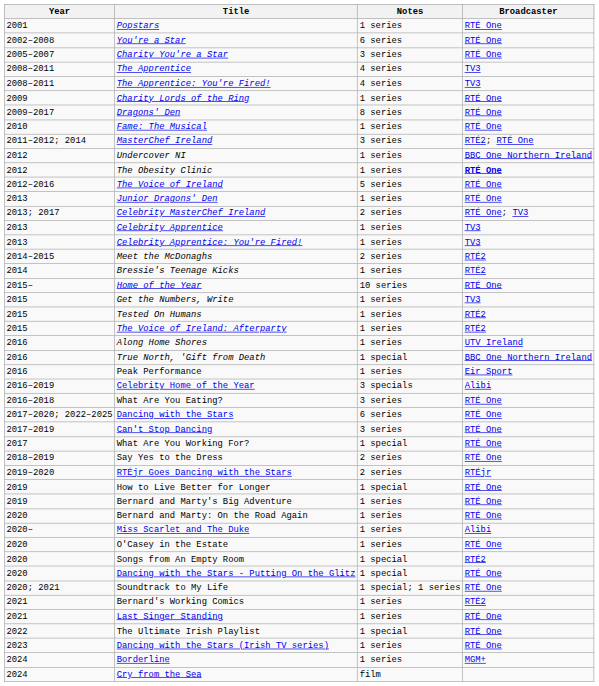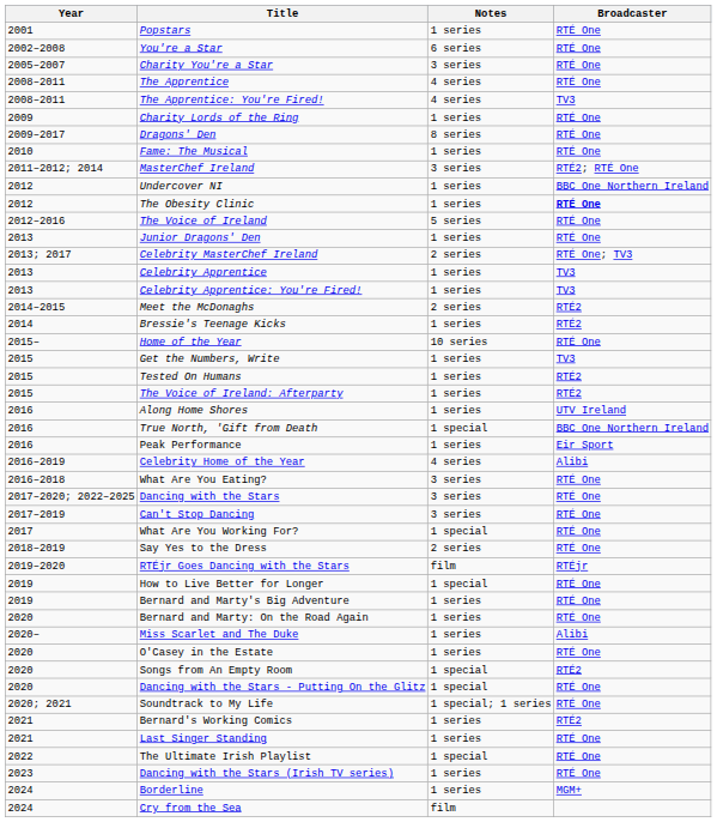 <table class="wikitable">
 <tr style="background:#b0c4de; text-align:center;">
 <th>Year</th>
 <th>Title</th>
 <th>Notes</th>
 <th>Broadcaster</th>
 </tr>
 <tr>
 <td>2001</td>
 <td><a href='#'><em>Popstars</em></a></td>
 <td>1 series</td>
 <td><a href='#'>RTÉ One</a></td>
 </tr>
 <tr>
 <td>2002–2008</td>
 <td><em><a href='#'>You're a Star</a></em></td>
 <td>6 series</td>
 <td><a href='#'>RTÉ One</a></td>
 </tr>
 <tr>
 <td>2005–2007</td>
 <td><em><a href='#'>Charity You're a Star</a></em></td>
 <td>3 series</td>
 <td><a href='#'>RTÉ One</a></td>
 </tr>
 <tr>
 <td>2008–2011</td>
 <td><a href='#'><em>The Apprentice</em></a></td>
 <td>4 series</td>
-<td><a href='#'>TV3</a></td>
+<td><a href='#'>RTÉ One</a></td>
 </tr>
 <tr>
 <td>2008–2011</td>
 <td><a href='#'><em>The Apprentice: You're Fired!</em></a></td>
 <td>4 series</td>
 <td><a href='#'>TV3</a></td>
 </tr>
 <tr>
 <td>2009</td>
 <td><em><a href='#'>Charity Lords of the Ring</a></em></td>
 <td>1 series</td>
 <td><a href='#'>RTÉ One</a></td>
 </tr>
 <tr>
 <td>2009–2017</td>
 <td><a href='#'><em>Dragons' Den</em></a></td>
 <td>8 series</td>
 <td><a href='#'>RTÉ One</a></td>
 </tr>
 <tr>
 <td>2010</td>
 <td><a href='#'><em>Fame: The Musical</em></a></td>
 <td>1 series</td>
 <td><a href='#'>RTÉ One</a></td>
 </tr>
 <tr>
 <td>2011–2012; 2014</td>
 <td><em><a href='#'>MasterChef Ireland</a></em></td>
 <td>3 series</td>
 <td><a href='#'>RTÉ2</a>; <a href='#'>RTÉ One</a></td>
 </tr>
 <tr>
 <td>2012</td>
 <td><em>Undercover NI</em></td>
 <td>1 series</td>
 <td><a href='#'>BBC One Northern Ireland</a></td>
 </tr>
 <tr>
 <td>2012</td>
 <td><em>The Obesity Clinic</em></td>
 <td>1 series</td>
 <td><strong><a href='#'>RTÉ One</a></strong></td>
 </tr>
 <tr>
 <td>2012–2016</td>
 <td><em><a href='#'>The Voice of Ireland</a></em></td>
 <td>5 series</td>
 <td><a href='#'>RTÉ One</a></td>
 </tr>
 <tr>
 <td>2013</td>
 <td><a href='#'><em>Junior Dragons' Den</em></a></td>
 <td>1 series</td>
 <td><a href='#'>RTÉ One</a></td>
 </tr>
 <tr>
 <td>2013; 2017</td>
 <td><a href='#'><em>Celebrity MasterChef Ireland</em></a></td>
 <td>2 series</td>
 <td><a href='#'>RTÉ One</a>; <a href='#'>TV3</a></td>
 </tr>
 <tr>
 <td>2013</td>
 <td><em><a href='#'>Celebrity Apprentice</a></em></td>
 <td>1 series</td>
 <td><a href='#'>TV3</a></td>
 </tr>
 <tr>
 <td>2013</td>
 <td><a href='#'><em>Celebrity Apprentice: You're Fired!</em></a></td>
 <td>1 series</td>
 <td><a href='#'>TV3</a></td>
 </tr>
 <tr>
 <td>2014–2015</td>
 <td><em>Meet the McDonaghs</em></td>
 <td>2 series</td>
 <td><a href='#'>RTÉ2</a></td>
 </tr>
 <tr>
 <td>2014</td>
 <td><em>Bressie's Teenage Kicks</em></td>
 <td>1 series</td>
 <td><a href='#'>RTÉ2</a></td>
 </tr>
 <tr>
 <td>2015–</td>
 <td><em><a href='#'>Home of the Year</a></em></td>
 <td>10 series</td>
 <td><a href='#'>RTÉ One</a></td>
 </tr>
 <tr>
 <td>2015</td>
 <td><em>Get the Numbers, Write</em></td>
 <td>1 series</td>
 <td><a href='#'>TV3</a></td>
 </tr>
 <tr>
 <td>2015</td>
 <td><em>Tested On Humans</em></td>
 <td>1 series</td>
 <td><a href='#'>RTÉ2</a></td>
 </tr>
 <tr>
 <td>2015</td>
 <td><a href='#'><em>The Voice of Ireland: Afterparty</em></a></td>
 <td>1 series</td>
 <td><a href='#'>RTÉ2</a></td>
 </tr>
 <tr>
 <td>2016</td>
 <td><em>Along Home Shores</em></td>
 <td>1 series</td>
 <td><a href='#'>UTV Ireland</a></td>
 </tr>
 <tr>
 <td>2016</td>
 <td><em>True North, 'Gift from Death<strong></td>
 <td>1 special</td>
 <td><a href='#'>BBC One Northern Ireland</a></td>
 </tr>
 <tr>
 <td>2016</td>
 <td></em>Peak Performance<em></td>
 <td>1 series</td>
 <td><a href='#'>Eir Sport</a></td>
 </tr>
 <tr>
 <td>2016–2019</td>
 <td><a href='#'></em>Celebrity Home of the Year<em></a></td>
-<td>3 specials</td>
+<td>4 series</td>
 <td><a href='#'>Alibi</a></td>
 </tr>
 <tr>
 <td>2016–2018</td>
 <td></em>What Are You Eating?<em></td>
 <td>3 series</td>
 <td><a href='#'>RTÉ One</a></td>
 </tr>
 <tr>
 <td>2017–2020; 2022–2025</td>
 <td><a href='#'></em>Dancing with the Stars<em></a></td>
-<td>6 series</td>
+<td>3 series</td>
 <td><a href='#'>RTÉ One</a></td>
 </tr>
 <tr>
 <td>2017–2019</td>
 <td><a href='#'></em>Can't Stop Dancing<em></a></td>
 <td>3 series</td>
 <td><a href='#'>RTÉ One</a></td>
 </tr>
 <tr>
 <td>2017</td>
 <td></em>What Are You Working For?<em></td>
 <td>1 special</td>
 <td><a href='#'>RTÉ One</a></td>
 </tr>
 <tr>
 <td>2018–2019</td>
 <td></em>Say Yes to the Dress<em></td>
 <td>2 series</td>
 <td><a href='#'>RTÉ One</a></td>
 </tr>
 <tr>
 <td>2019–2020</td>
 <td><a href='#'></em>RTÉjr Goes Dancing with the Stars<em></a></td>
-<td>2 series</td>
+<td>film</td>
 <td><a href='#'>RTÉjr</a></td>
 </tr>
 <tr>
 <td>2019</td>
 <td></em>How to Live Better for Longer<em></td>
 <td>1 special</td>
 <td><a href='#'>RTÉ One</a></td>
 </tr>
 <tr>
 <td>2019</td>
 <td></em>Bernard and Marty's Big Adventure<em></td>
 <td>1 series</td>
 <td><a href='#'>RTÉ One</a></td>
 </tr>
 <tr>
 <td>2020</td>
 <td></em>Bernard and Marty: On the Road Again<em></td>
 <td>1 series</td>
 <td><a href='#'>RTÉ One</a></td>
 </tr>
 <tr>
 <td>2020–</td>
 <td></em><a href='#'>Miss Scarlet and The Duke</a><em></td>
 <td>1 series</td>
 <td><a href='#'>Alibi</a></td>
 </tr>
 <tr>
 <td>2020</td>
 <td></em>O'Casey in the Estate<em></td>
 <td>1 series</td>
 <td><a href='#'>RTÉ One</a></td>
 </tr>
 <tr>
 <td>2020</td>
 <td></em>Songs from An Empty Room<em></td>
 <td>1 special</td>
 <td><a href='#'>RTÉ2</a></td>
 </tr>
 <tr>
 <td>2020</td>
 <td><a href='#'></em>Dancing with the Stars - Putting On the Glitz<em></a></td>
 <td>1 special</td>
 <td><a href='#'>RTÉ One</a></td>
 </tr>
 <tr>
 <td>2020; 2021</td>
 <td></em>Soundtrack to My Life<em></td>
 <td>1 special; 1 series</td>
 <td><a href='#'>RTÉ One</a></td>
 </tr>
 <tr>
 <td>2021</td>
 <td></em>Bernard's Working Comics<em></td>
 <td>1 series</td>
 <td><a href='#'>RTÉ2</a></td>
 </tr>
 <tr>
 <td>2021</td>
 <td></em><a href='#'>Last Singer Standing</a><em></td>
 <td>1 series</td>
 <td><a href='#'>RTÉ One</a></td>
 </tr>
 <tr>
 <td>2022</td>
 <td></em>The Ultimate Irish Playlist<em></td>
 <td>1 special</td>
 <td><a href='#'>RTÉ One</a></td>
 </tr>
 <tr>
 <td>2023</td>
 <td></em><a href='#'>Dancing with the Stars (Irish TV series)</a><em></td>
 <td>1 series</td>
 <td><a href='#'>RTÉ One</a></td>
 </tr>
 <tr>
 <td>2024</td>
 <td><a href='#'></em>Borderline<em></a></td>
 <td>1 series</td>
 <td><a href='#'>MGM+</a></td>
 </tr>
 <tr>
 <td>2024</td>
 <td></em><a href='#'>Cry from the Sea</a><em></td>
 <td>film</td>
 <td></td>
 </tr>
 </table>
